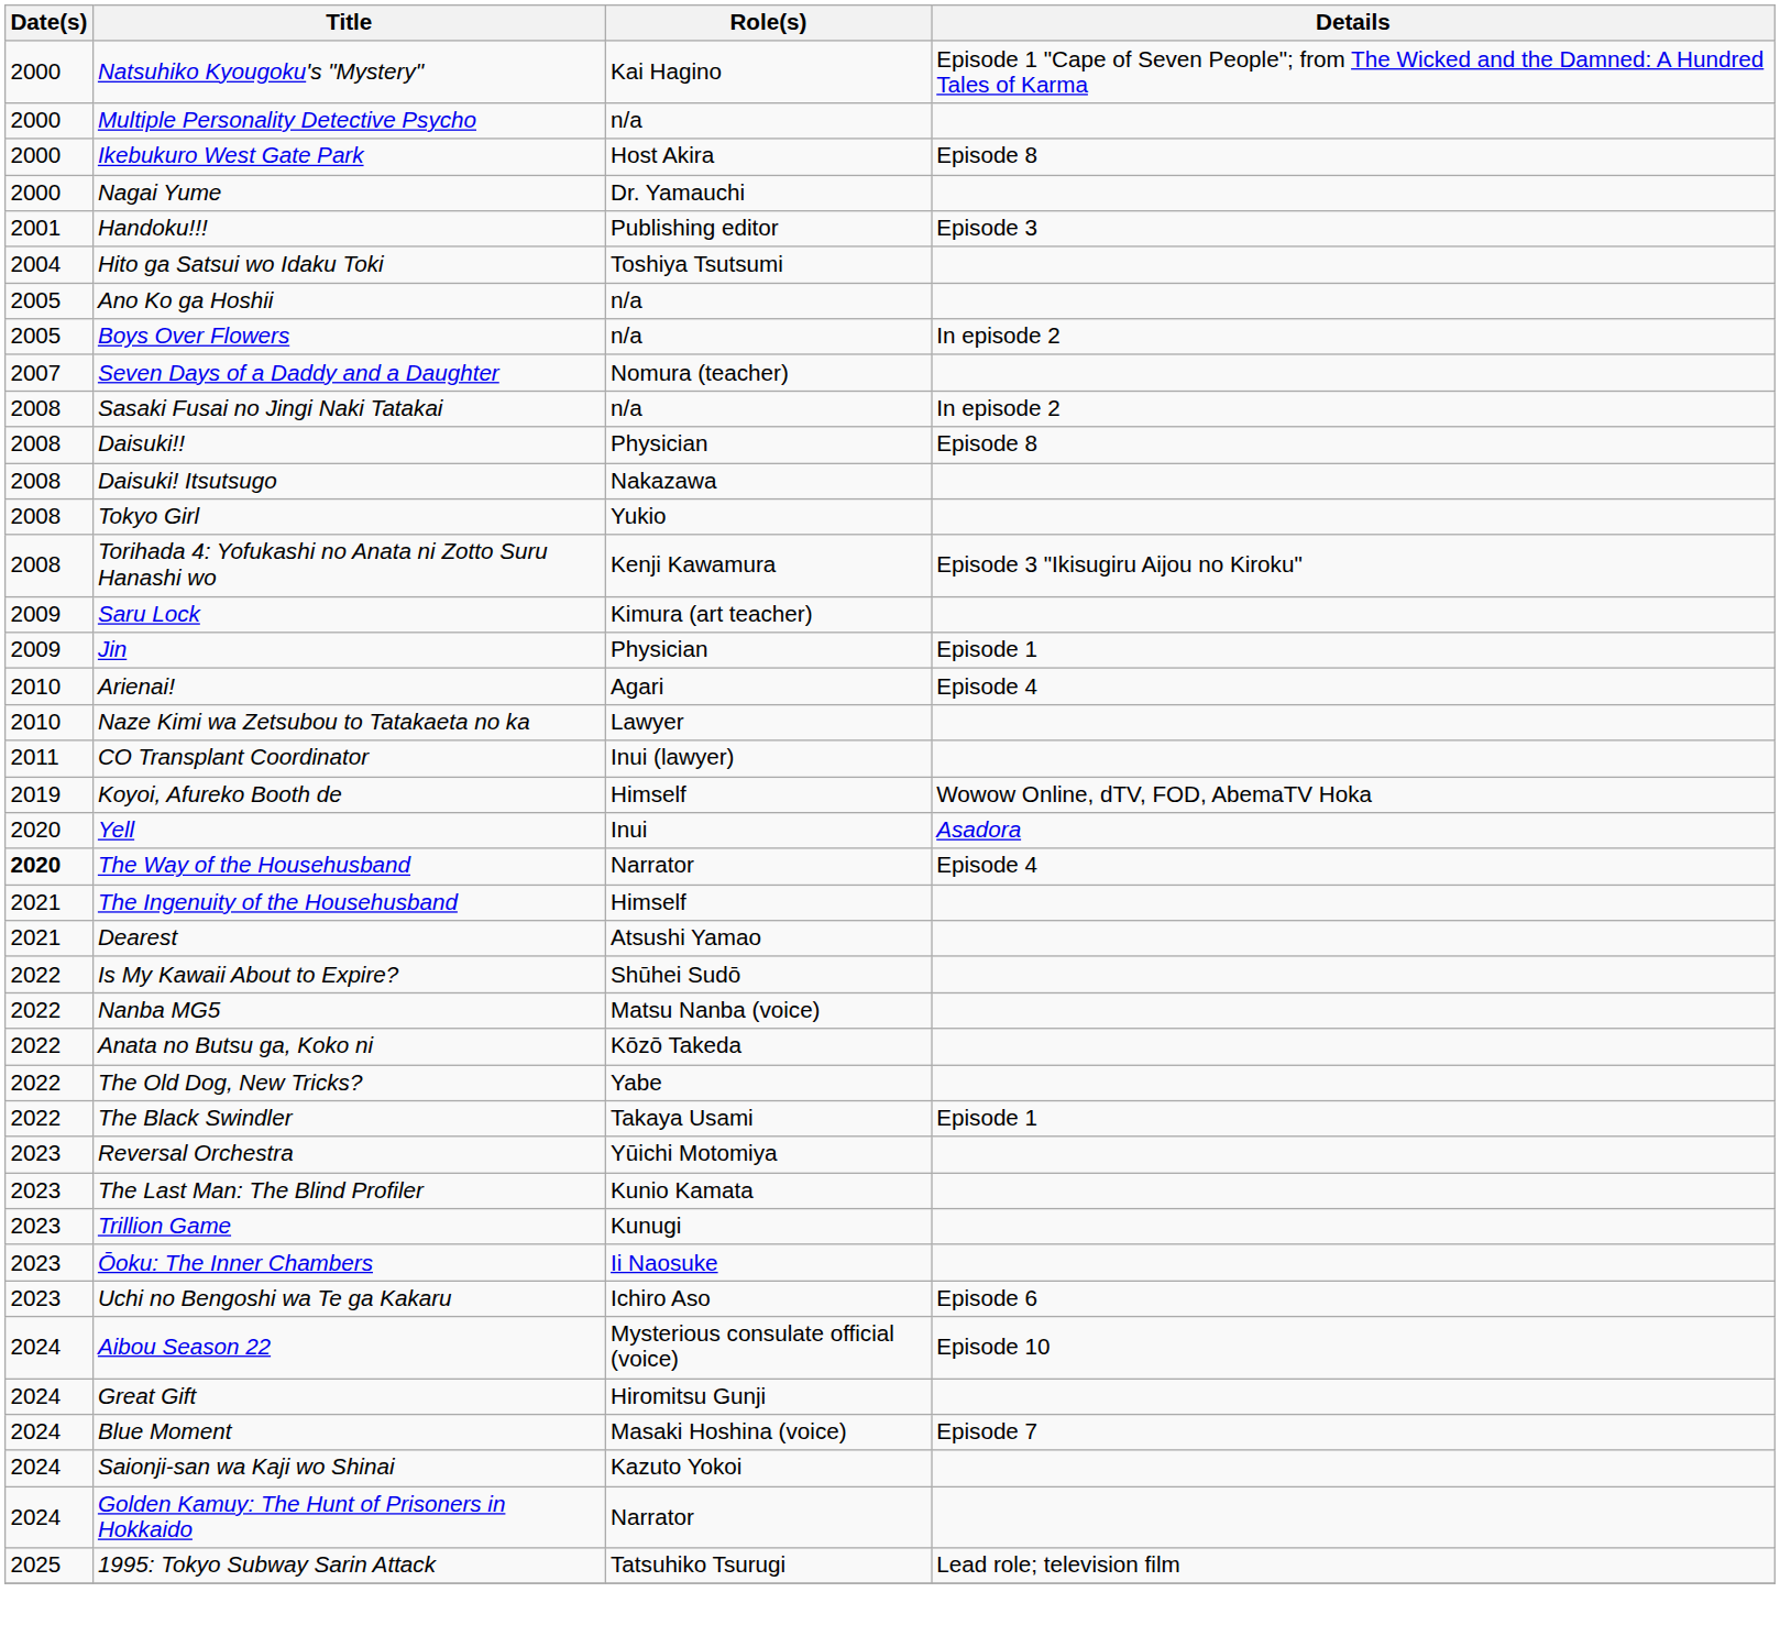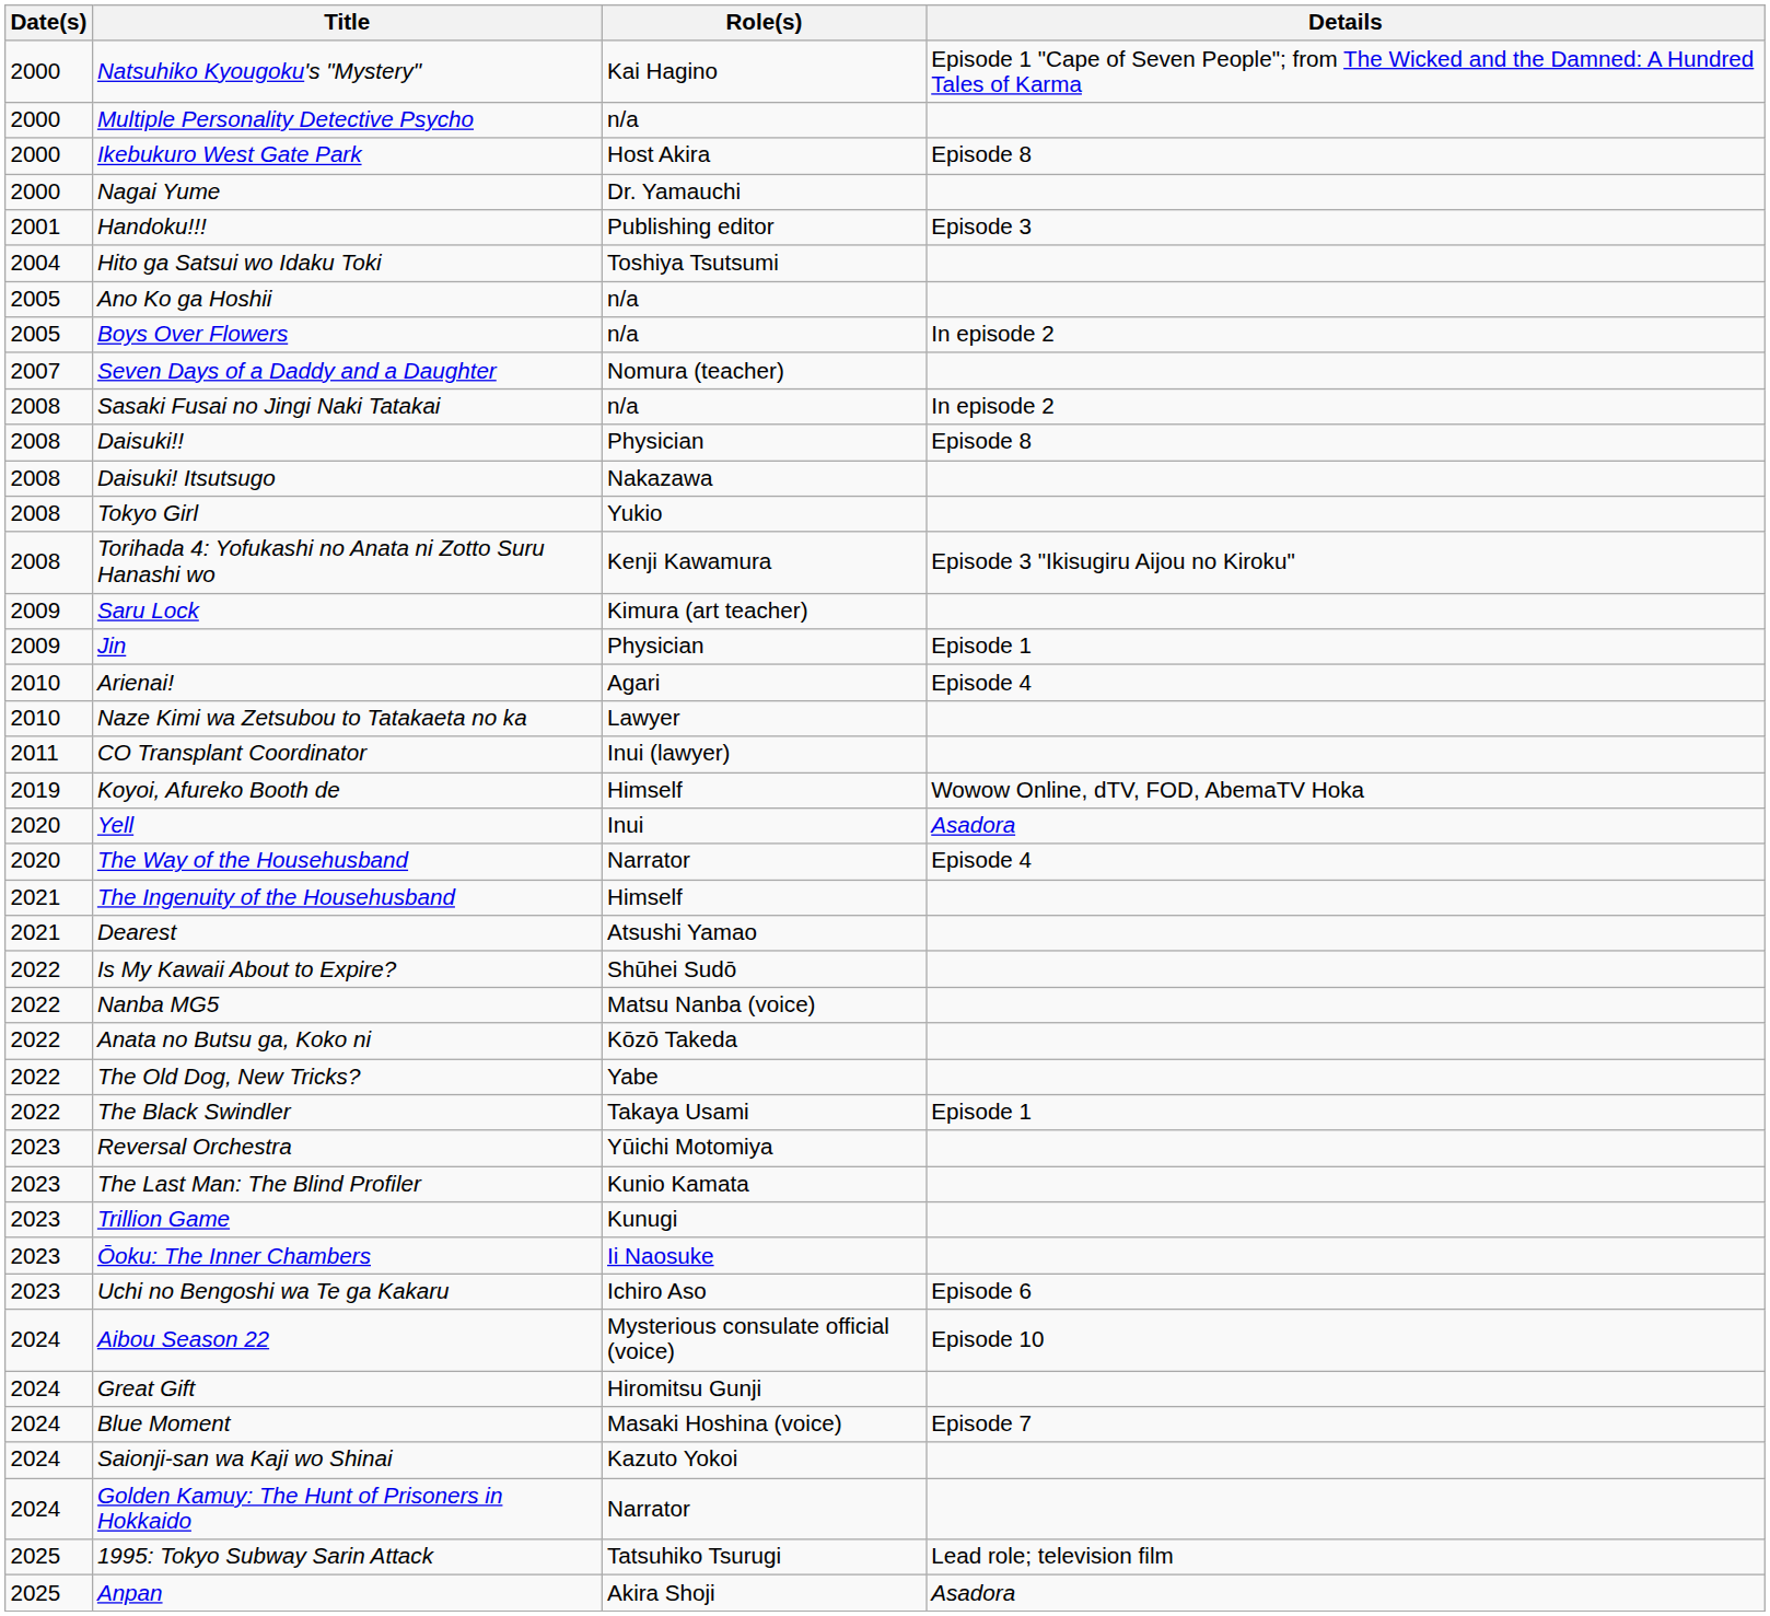 <table class="wikitable">
 <tr>
 <th>Date(s)</th>
 <th>Title</th>
 <th>Role(s)</th>
 <th>Details</th>
 </tr>
 <tr>
 <td>2000</td>
 <td><em><a href='#'>Natsuhiko Kyougoku</a>'s "Mystery"</em></td>
 <td>Kai Hagino</td>
 <td>Episode 1 "Cape of Seven People"; from <a href='#'>The Wicked and the Damned: A Hundred Tales of Karma</a></td>
 </tr>
 <tr>
 <td>2000</td>
 <td><em><a href='#'>Multiple Personality Detective Psycho</a></em></td>
 <td>n/a</td>
 <td></td>
 </tr>
 <tr>
 <td>2000</td>
 <td><em><a href='#'>Ikebukuro West Gate Park</a></em></td>
 <td>Host Akira</td>
 <td>Episode 8</td>
 </tr>
 <tr>
 <td>2000</td>
 <td><em>Nagai Yume</em></td>
 <td>Dr. Yamauchi</td>
 <td></td>
 </tr>
 <tr>
 <td>2001</td>
 <td><em>Handoku!!!</em></td>
 <td>Publishing editor</td>
 <td>Episode 3</td>
 </tr>
 <tr>
 <td>2004</td>
 <td><em>Hito ga Satsui wo Idaku Toki</em></td>
 <td>Toshiya Tsutsumi</td>
 <td></td>
 </tr>
 <tr>
 <td>2005</td>
 <td><em>Ano Ko ga Hoshii</em></td>
 <td>n/a</td>
 <td></td>
 </tr>
 <tr>
 <td>2005</td>
 <td><em><a href='#'>Boys Over Flowers</a></em></td>
 <td>n/a</td>
 <td>In episode 2</td>
 </tr>
 <tr>
 <td>2007</td>
 <td><em><a href='#'>Seven Days of a Daddy and a Daughter</a></em></td>
 <td>Nomura (teacher)</td>
 <td></td>
 </tr>
 <tr>
 <td>2008</td>
 <td><em>Sasaki Fusai no Jingi Naki Tatakai</em></td>
 <td>n/a</td>
 <td>In episode 2</td>
 </tr>
 <tr>
 <td>2008</td>
 <td><em>Daisuki!!</em></td>
 <td>Physician</td>
 <td>Episode 8</td>
 </tr>
 <tr>
 <td>2008</td>
 <td><em>Daisuki! Itsutsugo</em></td>
 <td>Nakazawa</td>
 <td></td>
 </tr>
 <tr>
 <td>2008</td>
 <td><em>Tokyo Girl</em></td>
 <td>Yukio</td>
 <td></td>
 </tr>
 <tr>
 <td>2008</td>
 <td><em>Torihada 4: Yofukashi no Anata ni Zotto Suru Hanashi wo</em></td>
 <td>Kenji Kawamura</td>
 <td>Episode 3 "Ikisugiru Aijou no Kiroku"</td>
 </tr>
 <tr>
 <td>2009</td>
 <td><em><a href='#'>Saru Lock</a></em></td>
 <td>Kimura (art teacher)</td>
 <td></td>
 </tr>
 <tr>
 <td>2009</td>
 <td><em><a href='#'>Jin</a></em></td>
 <td>Physician</td>
 <td>Episode 1</td>
 </tr>
 <tr>
 <td>2010</td>
 <td><em>Arienai!</em></td>
 <td>Agari</td>
 <td>Episode 4</td>
 </tr>
 <tr>
 <td>2010</td>
 <td><em>Naze Kimi wa Zetsubou to Tatakaeta no ka</em></td>
 <td>Lawyer</td>
 <td></td>
 </tr>
 <tr>
 <td>2011</td>
 <td><em>CO Transplant Coordinator</em></td>
 <td>Inui (lawyer)</td>
 <td></td>
 </tr>
 <tr>
 <td>2019</td>
 <td><em>Koyoi, Afureko Booth de</em></td>
 <td>Himself</td>
 <td>Wowow Online, dTV, FOD, AbemaTV Hoka</td>
 </tr>
 <tr>
 <td>2020</td>
 <td><em><a href='#'>Yell</a></em></td>
 <td>Inui</td>
 <td><em><a href='#'>Asadora</a></em></td>
 </tr>
 <tr>
-<td><strong>2020</strong></td>
+<td>2020</td>
 <td><em><a href='#'>The Way of the Househusband</a></em></td>
 <td>Narrator</td>
 <td>Episode 4</td>
 </tr>
 <tr>
 <td>2021</td>
 <td><em><a href='#'>The Ingenuity of the Househusband</a></em></td>
 <td>Himself</td>
 <td></td>
 </tr>
 <tr>
 <td>2021</td>
 <td><em>Dearest</em></td>
 <td>Atsushi Yamao</td>
 <td></td>
 </tr>
 <tr>
 <td>2022</td>
 <td><em>Is My Kawaii About to Expire?</em></td>
 <td>Shūhei Sudō</td>
 <td></td>
 </tr>
 <tr>
 <td>2022</td>
 <td><em>Nanba MG5</em></td>
 <td>Matsu Nanba (voice)</td>
 <td></td>
 </tr>
 <tr>
 <td>2022</td>
 <td><em>Anata no Butsu ga, Koko ni</em></td>
 <td>Kōzō Takeda</td>
 <td></td>
 </tr>
 <tr>
 <td>2022</td>
 <td><em>The Old Dog, New Tricks?</em></td>
 <td>Yabe</td>
 <td></td>
 </tr>
 <tr>
 <td>2022</td>
 <td><em>The Black Swindler</em></td>
 <td>Takaya Usami</td>
 <td>Episode 1</td>
 </tr>
 <tr>
 <td>2023</td>
 <td><em>Reversal Orchestra</em></td>
 <td>Yūichi Motomiya</td>
 <td></td>
 </tr>
 <tr>
 <td>2023</td>
 <td><em>The Last Man: The Blind Profiler</em></td>
 <td>Kunio Kamata</td>
 <td></td>
 </tr>
 <tr>
 <td>2023</td>
 <td><em><a href='#'>Trillion Game</a></em></td>
 <td>Kunugi</td>
 <td></td>
 </tr>
 <tr>
 <td>2023</td>
 <td><em><a href='#'>Ōoku: The Inner Chambers</a></em></td>
 <td><a href='#'>Ii Naosuke</a></td>
 <td></td>
 </tr>
 <tr>
 <td>2023</td>
 <td><em>Uchi no Bengoshi wa Te ga Kakaru</em></td>
 <td>Ichiro Aso</td>
 <td>Episode 6</td>
 </tr>
 <tr>
 <td>2024</td>
 <td><em><a href='#'>Aibou Season 22</a></em></td>
 <td>Mysterious consulate official (voice)</td>
 <td>Episode 10</td>
 </tr>
 <tr>
 <td>2024</td>
 <td><em>Great Gift</em></td>
 <td>Hiromitsu Gunji</td>
 <td></td>
 </tr>
 <tr>
 <td>2024</td>
 <td><em>Blue Moment</em></td>
 <td>Masaki Hoshina (voice)</td>
 <td>Episode 7</td>
 </tr>
 <tr>
 <td>2024</td>
 <td><em>Saionji-san wa Kaji wo Shinai</em></td>
 <td>Kazuto Yokoi</td>
 <td></td>
 </tr>
 <tr>
 <td>2024</td>
 <td><em><a href='#'>Golden Kamuy: The Hunt of Prisoners in Hokkaido</a></em></td>
 <td>Narrator</td>
 <td></td>
 </tr>
 <tr>
 <td>2025</td>
 <td><em>1995: Tokyo Subway Sarin Attack</em></td>
 <td>Tatsuhiko Tsurugi</td>
 <td>Lead role; television film</td>
 </tr>
 <tr>
+<td>2025</td>
+<td><em><a href='#'>Anpan</a></em></td>
+<td>Akira Shoji</td>
+<td><em>Asadora</em></td>
+</tr>
+<tr>
 </tr>
 </table>
